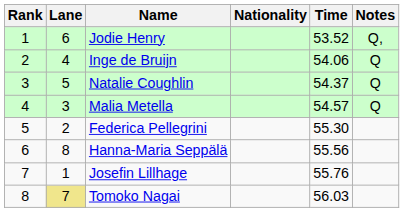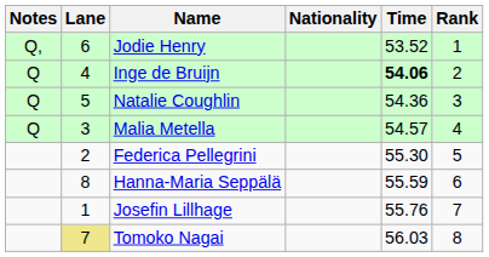 <table class="wikitable sortable" style="text-align:center">
 <tr>
-<th>Rank</th>
+<th>Notes</th>
 <th>Lane</th>
 <th>Name</th>
 <th>Nationality</th>
 <th>Time</th>
-<th>Notes</th>
+<th>Rank</th>
 </tr>
 <tr bgcolor=#ccffcc>
-<td>1</td>
+<td>Q, </td>
 <td>6</td>
 <td align=left><a href='#'>Jodie Henry</a></td>
 <td align=left></td>
 <td>53.52</td>
-<td>Q, </td>
+<td>1</td>
 </tr>
 <tr bgcolor=#ccffcc>
-<td>2</td>
+<td>Q</td>
 <td>4</td>
 <td align=left><a href='#'>Inge de Bruijn</a></td>
 <td align=left></td>
-<td>54.06</td>
-<td>Q</td>
+<td><strong>54.06</strong></td>
+<td>2</td>
 </tr>
 <tr bgcolor=#ccffcc>
-<td>3</td>
+<td>Q</td>
 <td>5</td>
 <td align=left><a href='#'>Natalie Coughlin</a></td>
 <td align=left></td>
-<td>54.37</td>
-<td>Q</td>
+<td>54.36</td>
+<td>3</td>
 </tr>
 <tr bgcolor=#ccffcc>
-<td>4</td>
+<td>Q</td>
 <td>3</td>
 <td align=left><a href='#'>Malia Metella</a></td>
 <td align=left></td>
 <td>54.57</td>
-<td>Q</td>
+<td>4</td>
 </tr>
 <tr>
-<td>5</td>
+<td></td>
 <td>2</td>
 <td align=left><a href='#'>Federica Pellegrini</a></td>
 <td align=left></td>
 <td>55.30</td>
-<td></td>
+<td>5</td>
 </tr>
 <tr>
-<td>6</td>
+<td></td>
 <td>8</td>
 <td align=left><a href='#'>Hanna-Maria Seppälä</a></td>
 <td align=left></td>
-<td>55.56</td>
-<td></td>
+<td>55.59</td>
+<td>6</td>
 </tr>
 <tr>
-<td>7</td>
+<td></td>
 <td>1</td>
 <td align=left><a href='#'>Josefin Lillhage</a></td>
 <td align=left></td>
 <td>55.76</td>
-<td></td>
+<td>7</td>
 </tr>
 <tr>
-<td>8</td>
+<td></td>
 <td style="background: khaki;">7</td>
 <td align=left><a href='#'>Tomoko Nagai</a></td>
 <td align=left></td>
 <td>56.03</td>
-<td></td>
+<td>8</td>
 </tr>
 </table>
